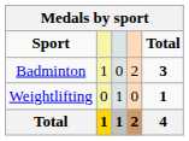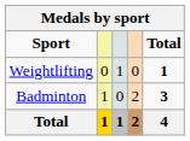 <table class="wikitable" style=font-size:85%;float:center;text-align:center>
 <tr style="background:#efefef;">
 <th colspan=5><strong>Medals by sport</strong></th>
 </tr>
 <tr align=center>
 <td><strong>Sport</strong></td>
 <td bgcolor=#f7f6a8></td>
 <td bgcolor=#dce5e5></td>
 <td bgcolor=#ffdab9></td>
 <td><strong>Total</strong></td>
 </tr>
 <tr align=center>
+<td><a href='#'>Weightlifting</a></td>
+<td style="background:#F7F6A8;">0</td>
+<td style="background:#DCE5E5;">1</td>
+<td style="background:#FFDAB9;">0</td>
+<td><strong>1</strong></td>
+</tr>
+<tr align=center>
 <td><a href='#'>Badminton</a></td>
 <td style="background:#F7F6A8;">1</td>
 <td style="background:#DCE5E5;">0</td>
 <td style="background:#FFDAB9;">2</td>
 <td><strong>3</strong></td>
-</tr>
-<tr align=center>
-<td><a href='#'>Weightlifting</a></td>
-<td style="background:#F7F6A8;">0</td>
-<td style="background:#DCE5E5;">1</td>
-<td style="background:#FFDAB9;">0</td>
-<td><strong>1</strong></td>
 </tr>
 <tr align=center>
 <th><strong>Total</strong></th>
 <th style="background:gold;"><strong>1</strong></th>
 <th style="background:silver;"><strong>1</strong></th>
 <th style="background:#c96;"><strong>2</strong></th>
 <th><strong>4</strong></th>
 </tr>
 </table>
